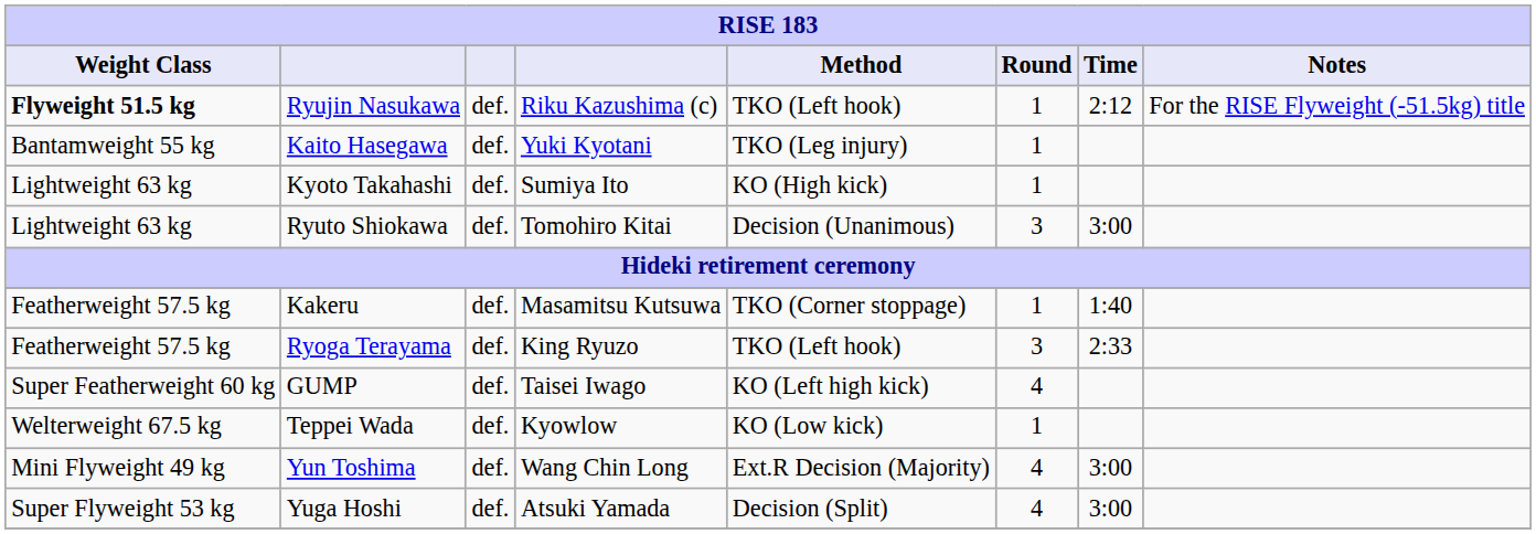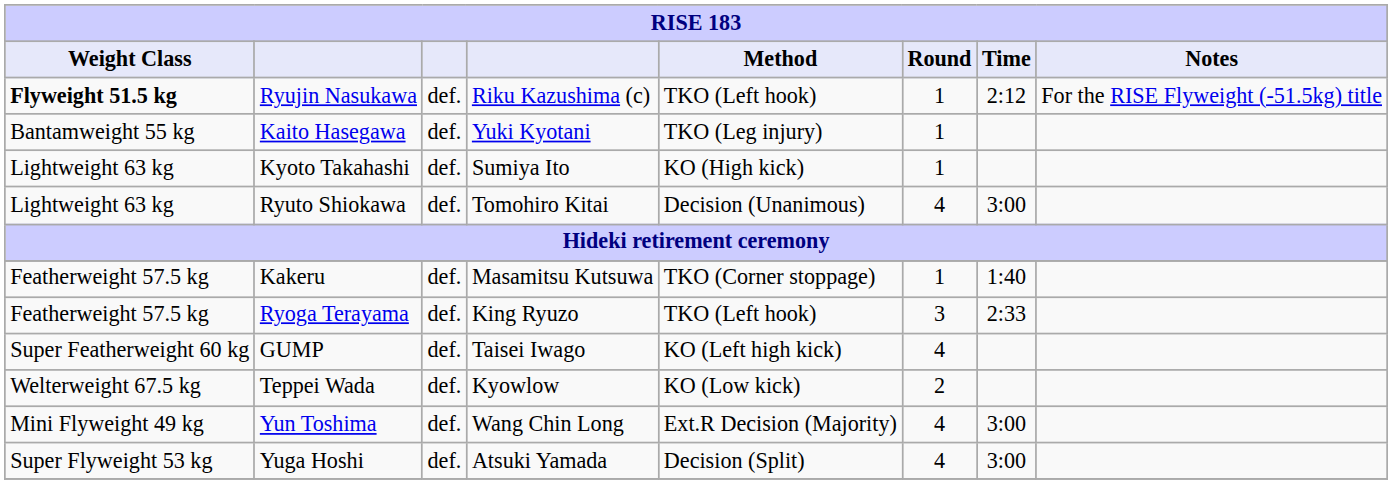 <table class="wikitable" style="font-size: 80%;">
 <tr>
 <th colspan="8" style="background-color: #ccf; color: #000080; text-align: center;"><strong>RISE 183</strong></th>
 </tr>
 <tr>
 <th colspan="1" style="background-color: #E6E8FA; color: #000000; text-align: center;">Weight Class</th>
 <th colspan="1" style="background-color: #E6E8FA; color: #000000; text-align: center;"></th>
 <th colspan="1" style="background-color: #E6E8FA; color: #000000; text-align: center;"></th>
 <th colspan="1" style="background-color: #E6E8FA; color: #000000; text-align: center;"></th>
 <th colspan="1" style="background-color: #E6E8FA; color: #000000; text-align: center;">Method</th>
 <th colspan="1" style="background-color: #E6E8FA; color: #000000; text-align: center;">Round</th>
 <th colspan="1" style="background-color: #E6E8FA; color: #000000; text-align: center;">Time</th>
 <th colspan="1" style="background-color: #E6E8FA; color: #000000; text-align: center;">Notes</th>
 </tr>
 <tr>
 <td><strong>Flyweight 51.5 kg</strong></td>
 <td> <a href='#'>Ryujin Nasukawa</a></td>
 <td align="center">def.</td>
 <td> <a href='#'>Riku Kazushima</a> (c)</td>
 <td>TKO (Left hook)</td>
 <td align="center">1</td>
 <td align="center">2:12</td>
 <td>For the <a href='#'>RISE Flyweight (-51.5kg) title</a></td>
 </tr>
 <tr>
 <td>Bantamweight 55 kg</td>
 <td> <a href='#'>Kaito Hasegawa</a></td>
 <td align="center">def.</td>
 <td> <a href='#'>Yuki Kyotani</a></td>
 <td>TKO (Leg injury)</td>
 <td align="center">1</td>
 <td align="center"></td>
 <td></td>
 </tr>
 <tr>
 <td>Lightweight 63 kg</td>
 <td> Kyoto Takahashi</td>
 <td align="center">def.</td>
 <td> Sumiya Ito</td>
 <td>KO (High kick)</td>
 <td align="center">1</td>
 <td align="center"></td>
 <td></td>
 </tr>
 <tr>
 <td>Lightweight 63 kg</td>
 <td> Ryuto Shiokawa</td>
 <td align="center">def.</td>
 <td> Tomohiro Kitai</td>
 <td>Decision (Unanimous)</td>
-<td align="center">3</td>
+<td align="center">4</td>
 <td align="center">3:00</td>
 <td></td>
 </tr>
 <tr>
 <th colspan="8" style="background-color: #ccf; color: #000080; text-align: center;"><strong>Hideki retirement ceremony</strong></th>
 </tr>
 <tr>
 </tr>
 <tr>
 <td>Featherweight 57.5 kg</td>
 <td> Kakeru</td>
 <td align="center">def.</td>
 <td> Masamitsu Kutsuwa</td>
 <td>TKO (Corner stoppage)</td>
 <td align="center">1</td>
 <td align="center">1:40</td>
 <td></td>
 </tr>
 <tr>
 <td>Featherweight 57.5 kg</td>
 <td> <a href='#'>Ryoga Terayama</a></td>
 <td align="center">def.</td>
 <td> King Ryuzo</td>
 <td>TKO (Left hook)</td>
 <td align="center">3</td>
 <td align="center">2:33</td>
 <td></td>
 </tr>
 <tr>
 <td>Super Featherweight 60 kg</td>
 <td> GUMP</td>
 <td align="center">def.</td>
 <td> Taisei Iwago</td>
 <td>KO (Left high kick)</td>
 <td align="center">4</td>
 <td align="center"></td>
 <td></td>
 </tr>
 <tr>
 <td>Welterweight 67.5 kg</td>
 <td> Teppei Wada</td>
 <td align="center">def.</td>
 <td> Kyowlow</td>
 <td>KO (Low kick)</td>
-<td align="center">1</td>
+<td align="center">2</td>
 <td align="center"></td>
 <td></td>
 </tr>
 <tr>
 <td>Mini Flyweight 49 kg</td>
 <td> <a href='#'>Yun Toshima</a></td>
 <td align="center">def.</td>
 <td> Wang Chin Long</td>
 <td>Ext.R Decision (Majority)</td>
 <td align="center">4</td>
 <td align="center">3:00</td>
 <td></td>
 </tr>
 <tr>
 <td>Super Flyweight 53 kg</td>
 <td> Yuga Hoshi</td>
 <td align="center">def.</td>
 <td> Atsuki Yamada</td>
 <td>Decision (Split)</td>
 <td align="center">4</td>
 <td align="center">3:00</td>
 <td></td>
 </tr>
 <tr>
 </tr>
 </table>
